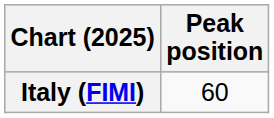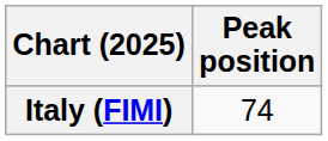 <table class="wikitable sortable plainrowheaders" style="text-align:center">
 <tr>
 <th scope="col">Chart (2025)</th>
 <th scope="col">Peak<br>position</th>
 </tr>
 <tr>
 <th scope="row">Italy (<a href='#'>FIMI</a>)</th>
-<td>60</td>
+<td>74</td>
 </tr>
 </table>
